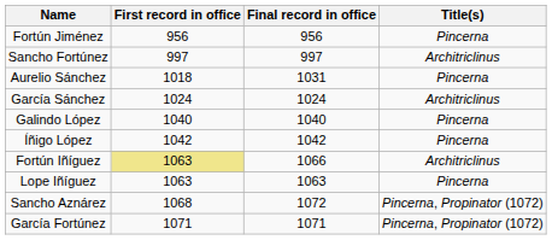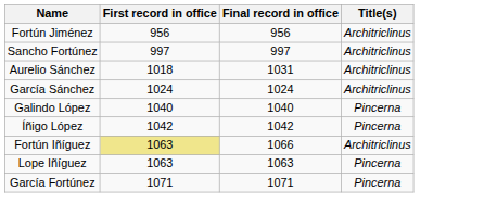 <table class="wikitable" style="text-align:center;">
 <tr>
 <th>Name</th>
 <th>First record in office</th>
 <th>Final record in office</th>
 <th>Title(s)</th>
 </tr>
 <tr>
 <td>Fortún Jiménez</td>
 <td>956</td>
 <td>956</td>
-<td><em>Pincerna</em></td>
+<td><em>Architriclinus</em></td>
 </tr>
 <tr>
 <td>Sancho Fortúnez</td>
 <td>997</td>
 <td>997</td>
 <td><em>Architriclinus</em></td>
 </tr>
 <tr>
 <td>Aurelio Sánchez</td>
 <td>1018</td>
 <td>1031</td>
-<td><em>Pincerna</em></td>
+<td><em>Architriclinus</em></td>
 </tr>
 <tr>
 <td>García Sánchez</td>
 <td>1024</td>
 <td>1024</td>
 <td><em>Architriclinus</em></td>
 </tr>
 <tr>
 <td>Galindo López</td>
 <td>1040</td>
 <td>1040</td>
 <td><em>Pincerna</em></td>
 </tr>
 <tr>
 <td>Íñigo López</td>
 <td>1042</td>
 <td>1042</td>
 <td><em>Pincerna</em></td>
 </tr>
 <tr>
 <td>Fortún Iñíguez</td>
 <td style="background: khaki;">1063</td>
 <td>1066</td>
 <td><em>Architriclinus</em></td>
 </tr>
 <tr>
 <td>Lope Iñíguez</td>
 <td>1063</td>
 <td>1063</td>
 <td><em>Pincerna</em></td>
 </tr>
 <tr>
-<td>Sancho Aznárez</td>
-<td>1068</td>
-<td>1072</td>
-<td><em>Pincerna</em>, <em>Propinator</em> (1072)</td>
-</tr>
-<tr>
 <td>García Fortúnez</td>
 <td>1071</td>
 <td>1071</td>
-<td><em>Pincerna</em>, <em>Propinator</em> (1072)</td>
+<td><em>Pincerna</em></td>
 </tr>
 </table>
